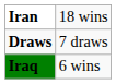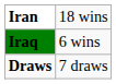 <table class="wikitable" style="text-align: left;">
 <tr>
 <td style="background:white; text-align:left;"><strong><span> Iran</span></strong></td>
 <td>18 wins</td>
 </tr>
 <tr>
+<td style="background:#008000; text-align:left;"><strong><span> Iraq</span></strong></td>
+<td>6 wins</td>
+</tr>
+<tr>
 <td style="text-align:left;"><strong>Draws</strong></td>
 <td>7 draws</td>
 </tr>
-<tr>
-<td style="background:#008000; text-align:left;"><strong><span> Iraq</span></strong></td>
-<td>6 wins</td>
-</tr>
 </table>
